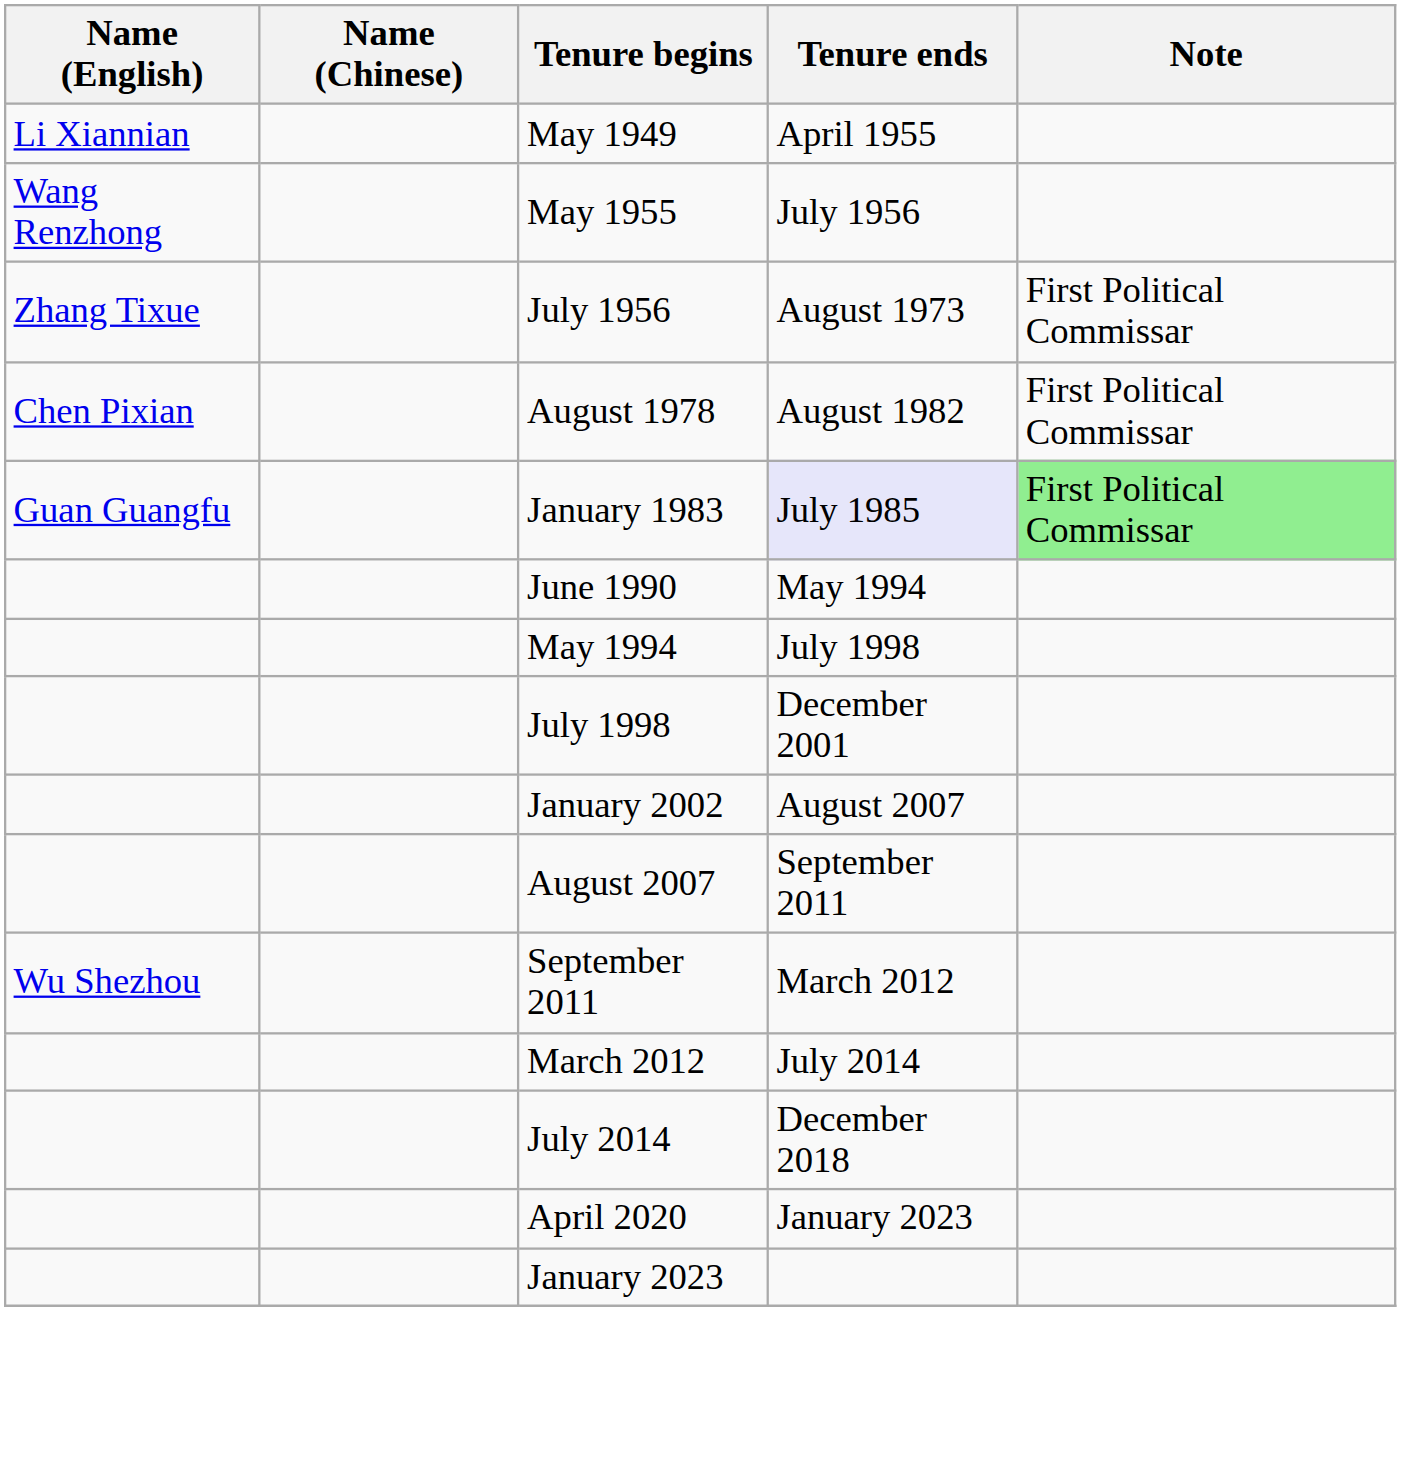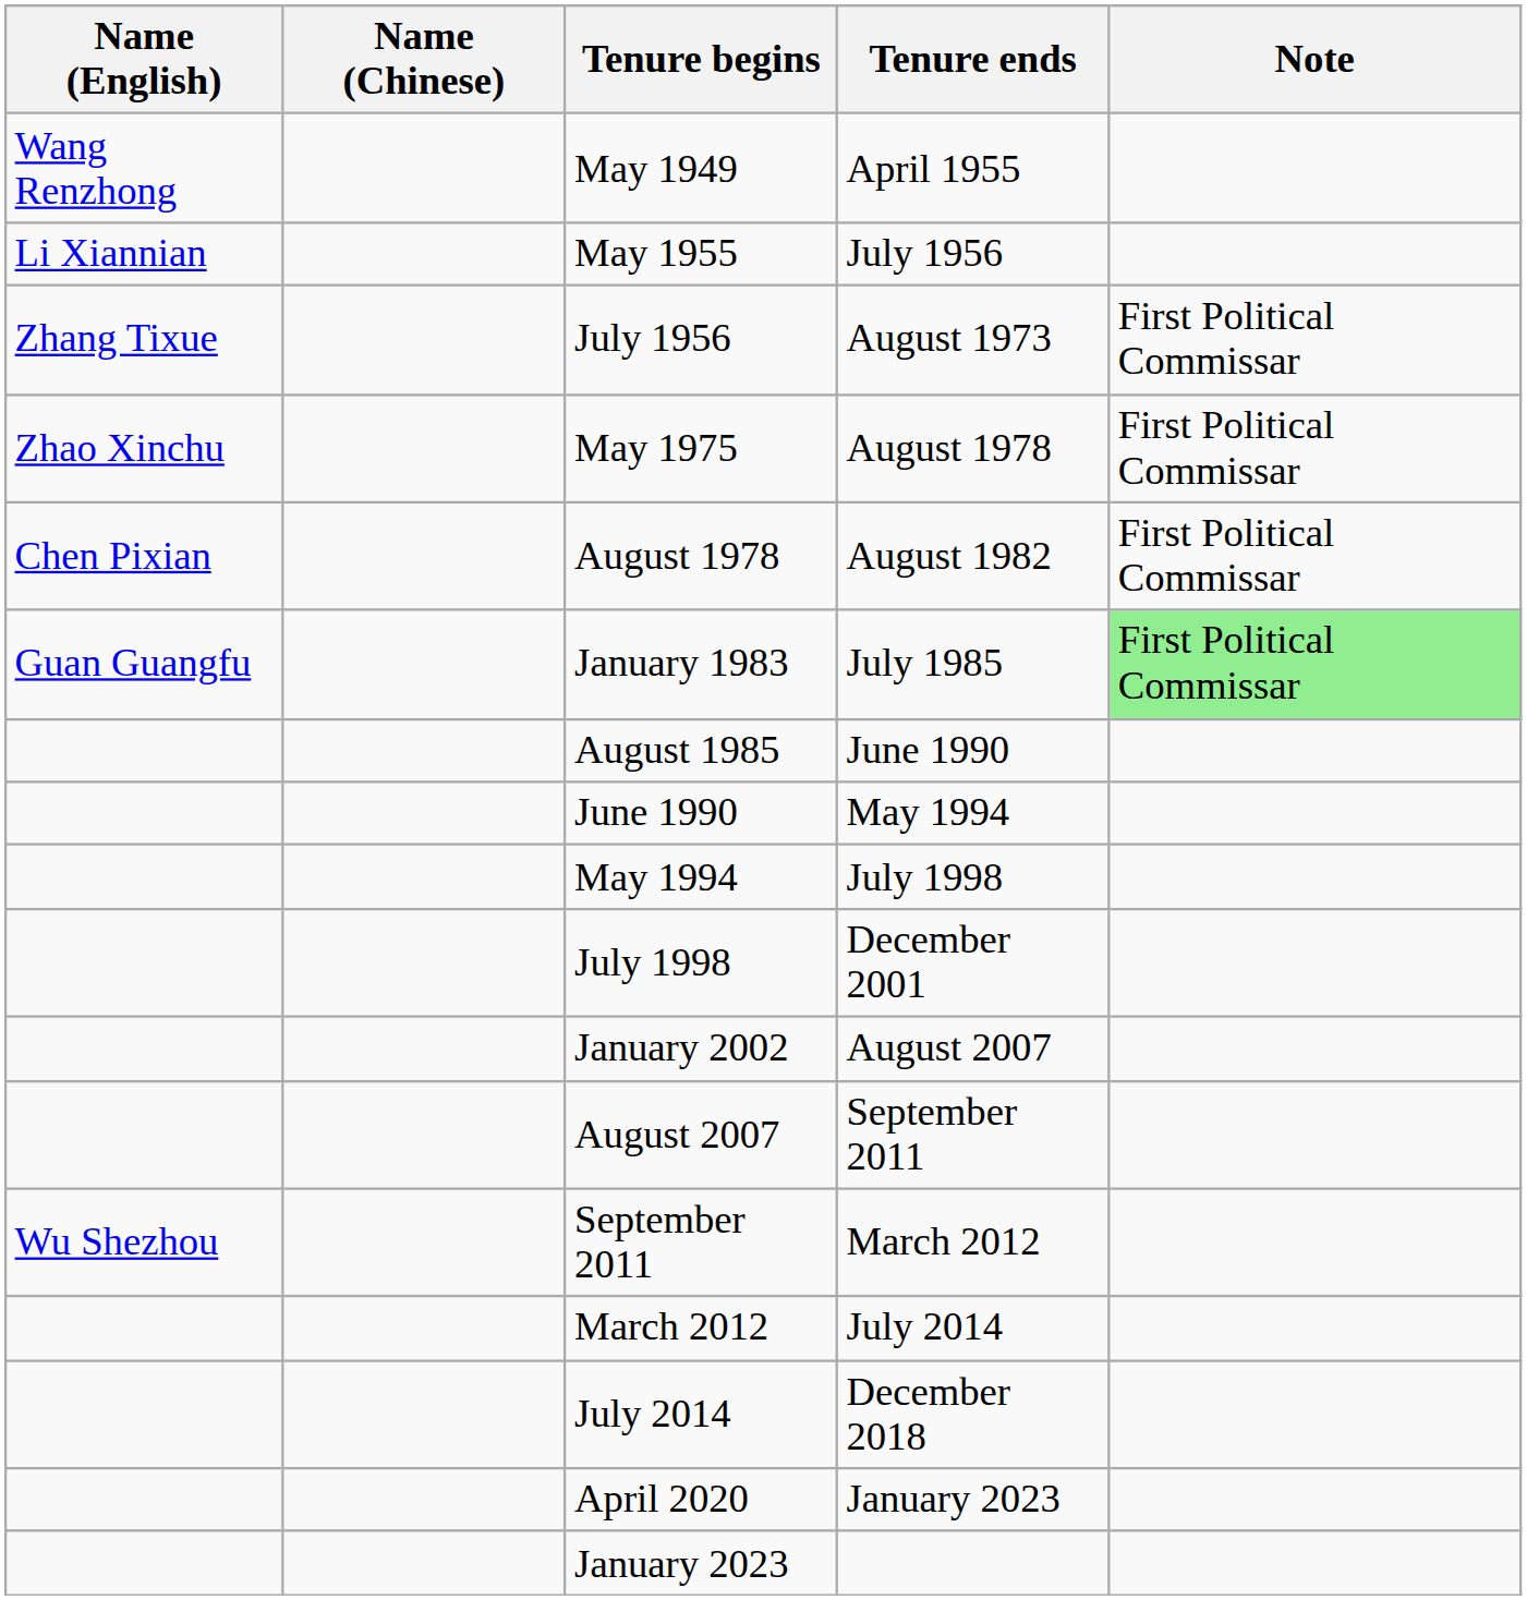 <table class="wikitable">
 <tr>
 <th>Name (English)</th>
 <th>Name (Chinese)</th>
 <th>Tenure begins</th>
 <th>Tenure ends</th>
 <th>Note</th>
 </tr>
 <tr>
-<td><a href='#'>Li Xiannian</a></td>
+<td><a href='#'>Wang Renzhong</a></td>
 <td></td>
 <td>May 1949</td>
 <td>April 1955</td>
 <td></td>
 </tr>
 <tr>
-<td><a href='#'>Wang Renzhong</a></td>
+<td><a href='#'>Li Xiannian</a></td>
 <td></td>
 <td>May 1955</td>
 <td>July 1956</td>
 <td></td>
 </tr>
 <tr>
 <td><a href='#'>Zhang Tixue</a></td>
 <td></td>
 <td>July 1956</td>
 <td>August 1973</td>
 <td>First Political Commissar</td>
 </tr>
 <tr>
+<td><a href='#'>Zhao Xinchu</a></td>
+<td></td>
+<td>May 1975</td>
+<td>August 1978</td>
+<td>First Political Commissar</td>
+</tr>
+<tr>
 <td><a href='#'>Chen Pixian</a></td>
 <td></td>
 <td>August 1978</td>
 <td>August 1982</td>
 <td>First Political Commissar</td>
 </tr>
 <tr>
 <td><a href='#'>Guan Guangfu</a></td>
 <td></td>
 <td>January 1983</td>
-<td style="background: lavender;">July 1985</td>
+<td>July 1985</td>
 <td style="background: lightgreen;">First Political Commissar</td>
+</tr>
+<tr>
+<td></td>
+<td></td>
+<td>August 1985</td>
+<td>June 1990</td>
+<td></td>
 </tr>
 <tr>
 <td></td>
 <td></td>
 <td>June 1990</td>
 <td>May 1994</td>
 <td></td>
 </tr>
 <tr>
 <td></td>
 <td></td>
 <td>May 1994</td>
 <td>July 1998</td>
 <td></td>
 </tr>
 <tr>
 <td></td>
 <td></td>
 <td>July 1998</td>
 <td>December 2001</td>
 <td></td>
 </tr>
 <tr>
 <td></td>
 <td></td>
 <td>January 2002</td>
 <td>August 2007</td>
 <td></td>
 </tr>
 <tr>
 <td></td>
 <td></td>
 <td>August 2007</td>
 <td>September 2011</td>
 <td></td>
 </tr>
 <tr>
 <td><a href='#'>Wu Shezhou</a></td>
 <td></td>
 <td>September 2011</td>
 <td>March 2012</td>
 <td></td>
 </tr>
 <tr>
 <td></td>
 <td></td>
 <td>March 2012</td>
 <td>July 2014</td>
 <td></td>
 </tr>
 <tr>
 <td></td>
 <td></td>
 <td>July 2014</td>
 <td>December 2018</td>
 <td></td>
 </tr>
 <tr>
 <td></td>
 <td></td>
 <td>April 2020</td>
 <td>January 2023</td>
 <td></td>
 </tr>
 <tr>
 <td></td>
 <td></td>
 <td>January 2023</td>
 <td></td>
 <td></td>
 </tr>
 <tr>
 </tr>
 </table>
